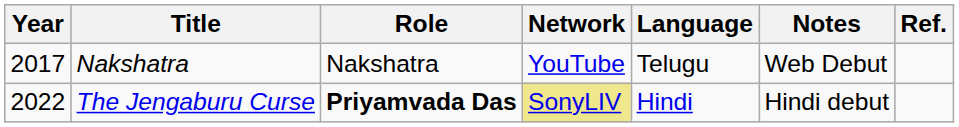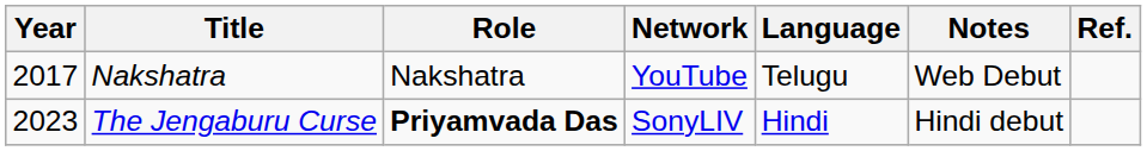 <table class="wikitable sortable">
 <tr>
 <th scope="col">Year</th>
 <th scope="col">Title</th>
 <th scope="col">Role</th>
 <th scope="col">Network</th>
 <th scope="col">Language</th>
 <th scope="col">Notes</th>
 <th scope="col" class="unsortable">Ref.</th>
 </tr>
 <tr>
 <td>2017</td>
 <td><em>Nakshatra</em></td>
 <td>Nakshatra</td>
 <td><a href='#'>YouTube</a></td>
 <td>Telugu</td>
 <td>Web Debut</td>
 <td></td>
 </tr>
 <tr>
-<td>2022</td>
+<td>2023</td>
 <td><em><a href='#'>The Jengaburu Curse</a></em></td>
 <td><strong>Priyamvada Das</strong></td>
-<td style="background: khaki;"><a href='#'>SonyLIV</a></td>
+<td><a href='#'>SonyLIV</a></td>
 <td><a href='#'>Hindi</a></td>
 <td>Hindi debut</td>
 <td></td>
 </tr>
 </table>
